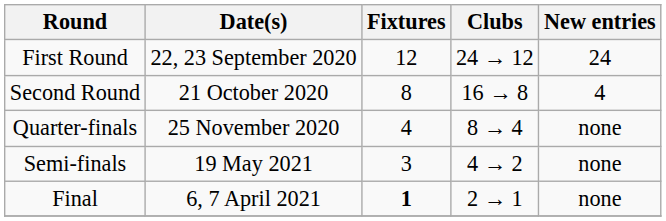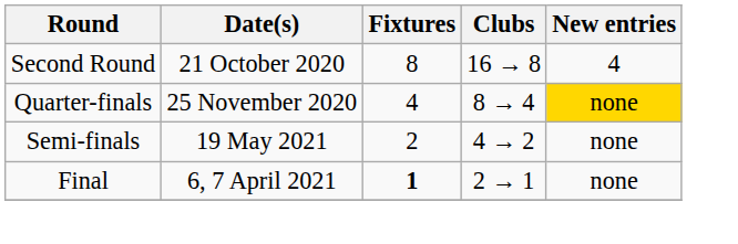 <table class="wikitable" style="text-align:center">
 <tr>
 <th>Round</th>
 <th>Date(s)</th>
 <th>Fixtures</th>
 <th>Clubs</th>
 <th>New entries</th>
-</tr>
-<tr>
-<td>First Round</td>
-<td>22, 23 September 2020</td>
-<td>12</td>
-<td>24 → 12</td>
-<td>24</td>
 </tr>
 <tr>
 <td>Second Round</td>
 <td>21 October 2020</td>
 <td>8</td>
 <td>16 → 8</td>
 <td>4</td>
 </tr>
 <tr>
 <td>Quarter-finals</td>
 <td>25 November 2020</td>
 <td>4</td>
 <td>8 → 4</td>
-<td>none</td>
+<td style="background: gold;">none</td>
 </tr>
 <tr>
 <td>Semi-finals</td>
 <td>19 May 2021</td>
-<td>3</td>
+<td>2</td>
 <td>4 → 2</td>
 <td>none</td>
 </tr>
 <tr>
 <td>Final</td>
 <td>6, 7 April 2021</td>
 <td><strong>1</strong></td>
 <td>2 → 1</td>
 <td>none</td>
 </tr>
 <tr>
 </tr>
 </table>
